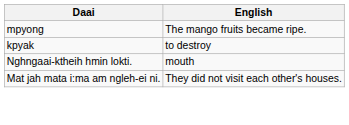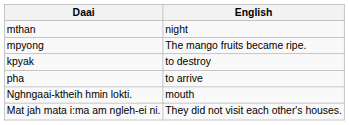 <table class="wikitable">
 <tr>
 <th>Daai</th>
 <th>English</th>
+</tr>
+<tr>
+<td>mthan</td>
+<td>night</td>
 </tr>
 <tr>
 <td>mpyong</td>
 <td>The mango fruits became ripe.</td>
 </tr>
 <tr>
 <td>kpyak</td>
 <td>to destroy</td>
 </tr>
 <tr>
+<td>pha</td>
+<td>to arrive</td>
+</tr>
+<tr>
 <td>Nghngaai-ktheih hmin lokti.</td>
 <td>mouth</td>
 </tr>
 <tr>
 <td>Mat jah mata i:ma am ngleh-ei ni.</td>
 <td>They did not visit each other's houses.</td>
 </tr>
 </table>
